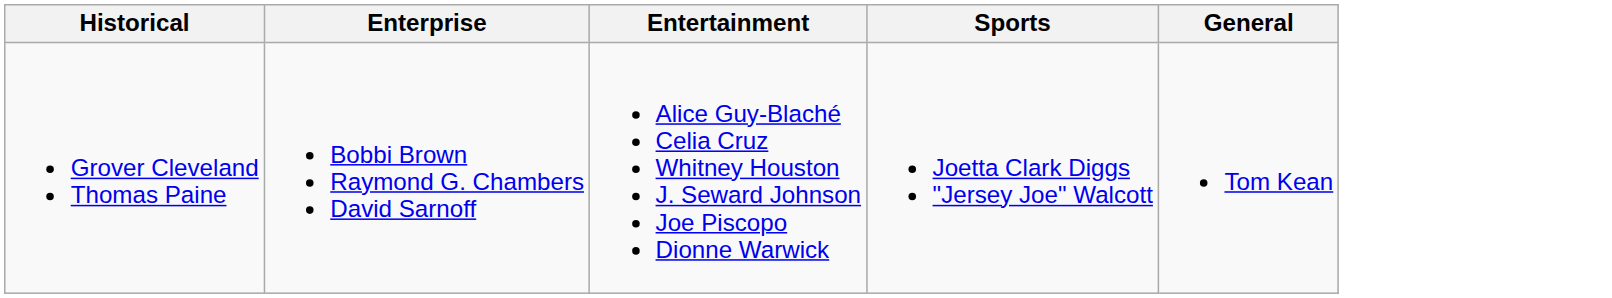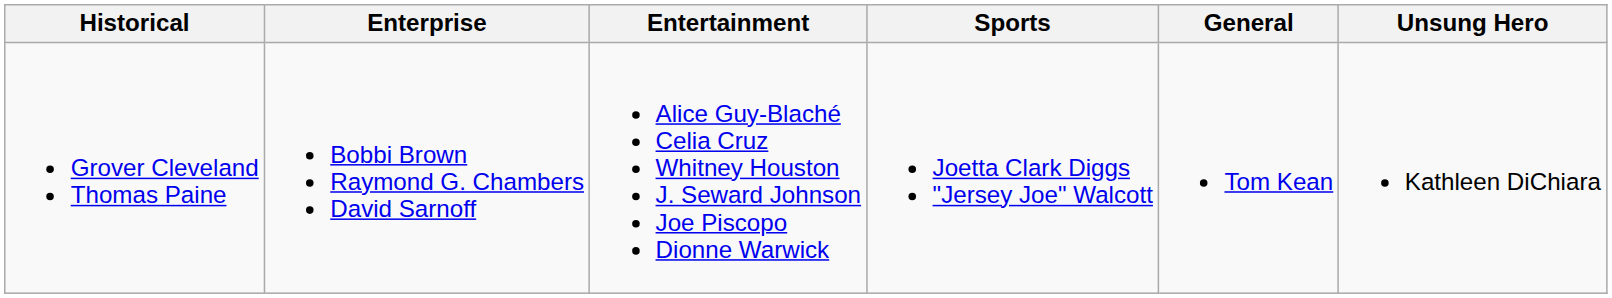 <table class="wikitable">
 <tr>
 <th>Historical</th>
 <th>Enterprise</th>
 <th>Entertainment</th>
 <th>Sports</th>
 <th>General</th>
+<th>Unsung Hero</th>
 </tr>
 <tr>
 <td><br><ul><li><a href='#'>Grover Cleveland</a></li><li><a href='#'>Thomas Paine</a></li></ul></td>
 <td><br><ul><li><a href='#'>Bobbi Brown</a></li><li><a href='#'>Raymond G. Chambers</a></li><li><a href='#'>David Sarnoff</a></li></ul></td>
 <td><br><ul><li><a href='#'>Alice Guy-Blaché</a></li><li><a href='#'>Celia Cruz</a></li><li><a href='#'>Whitney Houston</a></li><li><a href='#'>J. Seward Johnson</a></li><li><a href='#'>Joe Piscopo</a></li><li><a href='#'>Dionne Warwick</a></li></ul></td>
 <td><br><ul><li><a href='#'>Joetta Clark Diggs</a></li><li><a href='#'>"Jersey Joe" Walcott</a></li></ul></td>
 <td><br><ul><li><a href='#'>Tom Kean</a></li></ul></td>
+<td><br><ul><li>Kathleen DiChiara</li></ul></td>
 </tr>
 </table>
